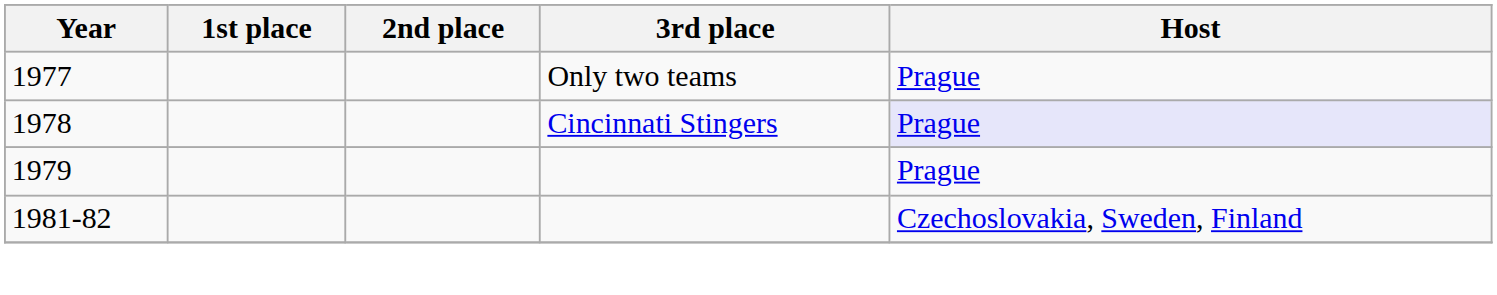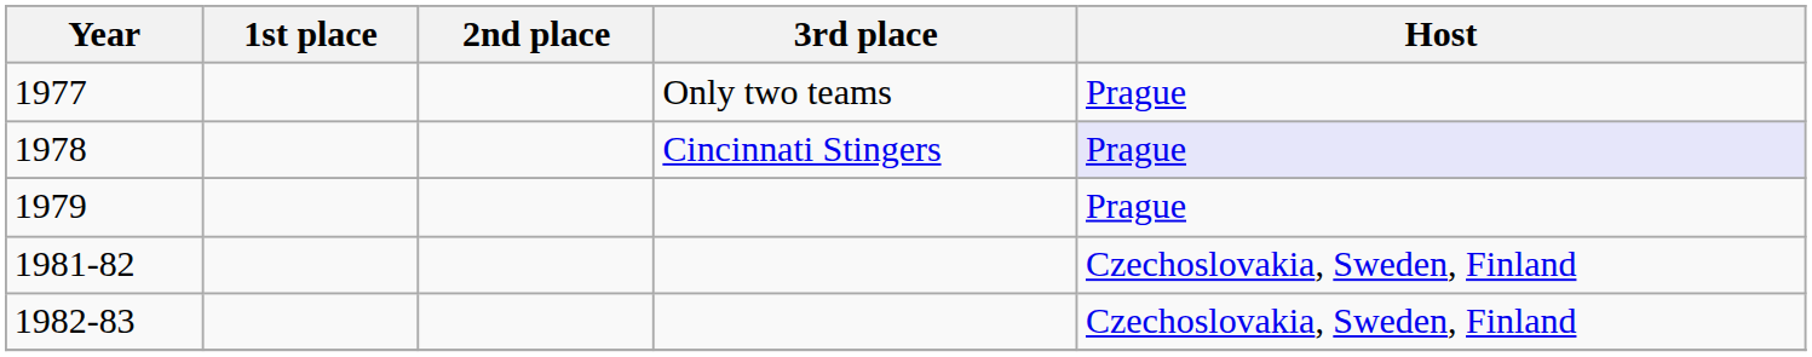 <table class="wikitable" width=90%>
 <tr bgcolor="#efefef" align=left>
 <th>Year</th>
 <th>1st place</th>
 <th>2nd place</th>
 <th>3rd place</th>
 <th>Host</th>
 </tr>
 <tr>
 <td>1977</td>
 <td></td>
 <td></td>
 <td>Only two teams</td>
 <td> <a href='#'>Prague</a></td>
 </tr>
 <tr>
 <td>1978</td>
 <td></td>
 <td></td>
 <td> <a href='#'>Cincinnati Stingers</a></td>
 <td style="background: lavender;"> <a href='#'>Prague</a></td>
 </tr>
 <tr>
 <td>1979</td>
 <td></td>
 <td></td>
 <td></td>
 <td> <a href='#'>Prague</a></td>
 </tr>
 <tr>
 <td>1981-82</td>
 <td></td>
 <td></td>
 <td></td>
 <td> <a href='#'>Czechoslovakia</a>,  <a href='#'>Sweden</a>,  <a href='#'>Finland</a></td>
 </tr>
 <tr>
+<td>1982-83</td>
+<td></td>
+<td></td>
+<td></td>
+<td> <a href='#'>Czechoslovakia</a>,  <a href='#'>Sweden</a>,  <a href='#'>Finland</a></td>
+</tr>
+<tr>
 </tr>
 </table>
